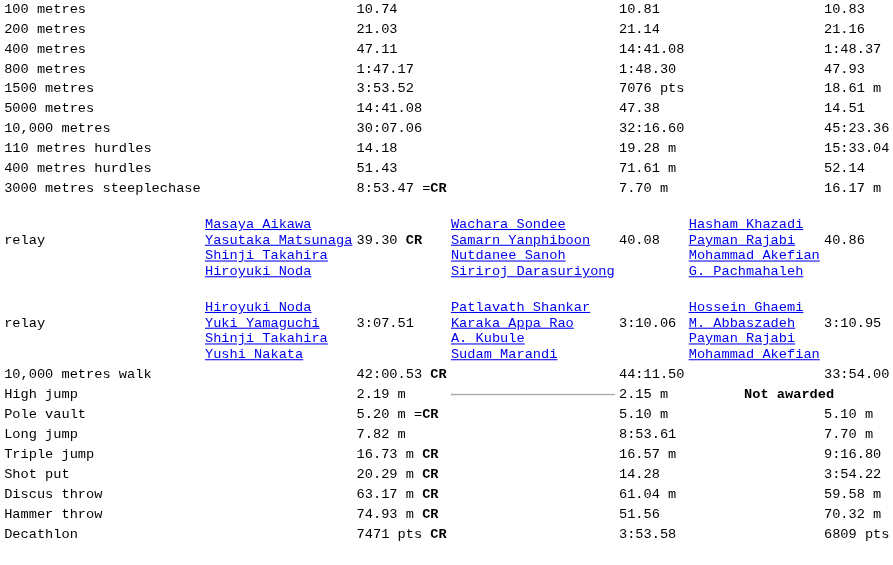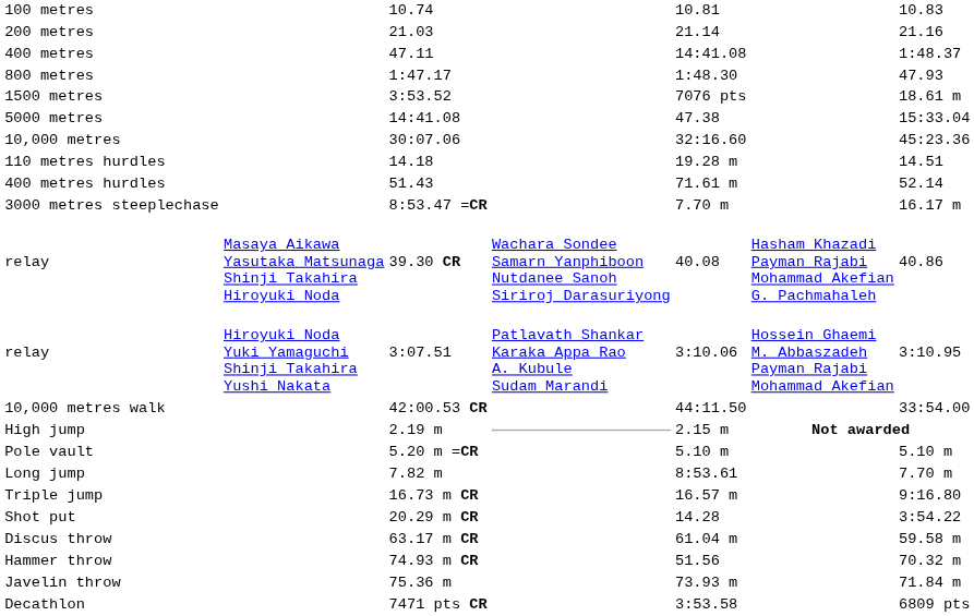 <table>
 <tr>
 <td>100 metres</td>
 <td></td>
 <td>10.74</td>
 <td></td>
 <td>10.81</td>
 <td></td>
 <td>10.83</td>
 </tr>
 <tr>
 <td>200 metres</td>
 <td></td>
 <td>21.03</td>
 <td></td>
 <td>21.14</td>
 <td></td>
 <td>21.16</td>
 </tr>
 <tr>
 <td>400 metres</td>
 <td></td>
 <td>47.11</td>
 <td></td>
 <td>14:41.08</td>
 <td></td>
 <td>1:48.37</td>
 </tr>
 <tr>
 <td>800 metres</td>
 <td></td>
 <td>1:47.17</td>
 <td></td>
 <td>1:48.30</td>
 <td></td>
 <td>47.93</td>
 </tr>
 <tr>
 <td>1500 metres</td>
 <td></td>
 <td>3:53.52</td>
 <td></td>
 <td>7076 pts</td>
 <td></td>
 <td>18.61 m</td>
 </tr>
 <tr>
 <td>5000 metres</td>
 <td></td>
 <td>14:41.08</td>
 <td></td>
 <td>47.38</td>
 <td></td>
-<td>14.51</td>
+<td>15:33.04</td>
 </tr>
 <tr>
 <td>10,000 metres</td>
 <td></td>
 <td>30:07.06</td>
 <td></td>
 <td>32:16.60</td>
 <td></td>
 <td>45:23.36</td>
 </tr>
 <tr>
 <td>110 metres hurdles</td>
 <td></td>
 <td>14.18</td>
 <td></td>
 <td>19.28 m</td>
 <td></td>
-<td>15:33.04</td>
+<td>14.51</td>
 </tr>
 <tr>
 <td>400 metres hurdles</td>
 <td></td>
 <td>51.43</td>
 <td></td>
 <td>71.61 m</td>
 <td></td>
 <td>52.14</td>
 </tr>
 <tr>
 <td>3000 metres steeplechase</td>
 <td></td>
 <td>8:53.47 =<strong>CR</strong></td>
 <td></td>
 <td>7.70 m</td>
 <td></td>
 <td>16.17 m</td>
 </tr>
 <tr>
 <td> relay</td>
 <td><br><a href='#'>Masaya Aikawa</a><br><a href='#'>Yasutaka Matsunaga</a><br><a href='#'>Shinji Takahira</a><br><a href='#'>Hiroyuki Noda</a></td>
 <td>39.30 <strong>CR</strong></td>
 <td><br><a href='#'>Wachara Sondee</a><br><a href='#'>Samarn Yanphiboon</a><br><a href='#'>Nutdanee Sanoh</a><br><a href='#'>Siriroj Darasuriyong</a></td>
 <td>40.08</td>
 <td><br><a href='#'>Hasham Khazadi</a><br><a href='#'>Payman Rajabi</a><br><a href='#'>Mohammad Akefian</a><br><a href='#'>G. Pachmahaleh</a></td>
 <td>40.86</td>
 </tr>
 <tr>
 <td> relay</td>
 <td><br><a href='#'>Hiroyuki Noda</a><br><a href='#'>Yuki Yamaguchi</a><br><a href='#'>Shinji Takahira</a><br><a href='#'>Yushi Nakata</a></td>
 <td>3:07.51</td>
 <td><br><a href='#'>Patlavath Shankar</a><br><a href='#'>Karaka Appa Rao</a><br><a href='#'>A. Kubule</a><br><a href='#'>Sudam Marandi</a></td>
 <td>3:10.06</td>
 <td><br><a href='#'>Hossein Ghaemi</a><br><a href='#'>M. Abbaszadeh</a><br><a href='#'>Payman Rajabi</a><br><a href='#'>Mohammad Akefian</a></td>
 <td>3:10.95</td>
 </tr>
 <tr>
 <td>10,000 metres walk</td>
 <td></td>
 <td>42:00.53 <strong>CR</strong></td>
 <td></td>
 <td>44:11.50</td>
 <td></td>
 <td>33:54.00</td>
 </tr>
 <tr>
 <td>High jump</td>
 <td></td>
 <td>2.19 m</td>
 <td><hr></td>
 <td>2.15 m</td>
 <th colspan=2>Not awarded</th>
 </tr>
 <tr>
 <td>Pole vault</td>
 <td></td>
 <td>5.20 m =<strong>CR</strong></td>
 <td></td>
 <td>5.10 m</td>
 <td></td>
 <td>5.10 m</td>
 </tr>
 <tr>
 <td>Long jump</td>
 <td></td>
 <td>7.82 m</td>
 <td></td>
 <td>8:53.61</td>
 <td></td>
 <td>7.70 m</td>
 </tr>
 <tr>
 <td>Triple jump</td>
 <td></td>
 <td>16.73 m <strong>CR</strong></td>
 <td></td>
 <td>16.57 m</td>
 <td></td>
 <td>9:16.80</td>
 </tr>
 <tr>
 <td>Shot put</td>
 <td></td>
 <td>20.29 m <strong>CR</strong></td>
 <td></td>
 <td>14.28</td>
 <td></td>
 <td>3:54.22</td>
 </tr>
 <tr>
 <td>Discus throw</td>
 <td></td>
 <td>63.17 m <strong>CR</strong></td>
 <td></td>
 <td>61.04 m</td>
 <td></td>
 <td>59.58 m</td>
 </tr>
 <tr>
 <td>Hammer throw</td>
 <td></td>
 <td>74.93 m <strong>CR</strong></td>
 <td></td>
 <td>51.56</td>
 <td></td>
 <td>70.32 m</td>
 </tr>
 <tr>
+<td>Javelin throw</td>
+<td></td>
+<td>75.36 m</td>
+<td></td>
+<td>73.93 m</td>
+<td></td>
+<td>71.84 m</td>
+</tr>
+<tr>
 <td>Decathlon</td>
 <td></td>
 <td>7471 pts <strong>CR</strong></td>
 <td></td>
 <td>3:53.58</td>
 <td></td>
 <td>6809 pts</td>
 </tr>
 </table>
